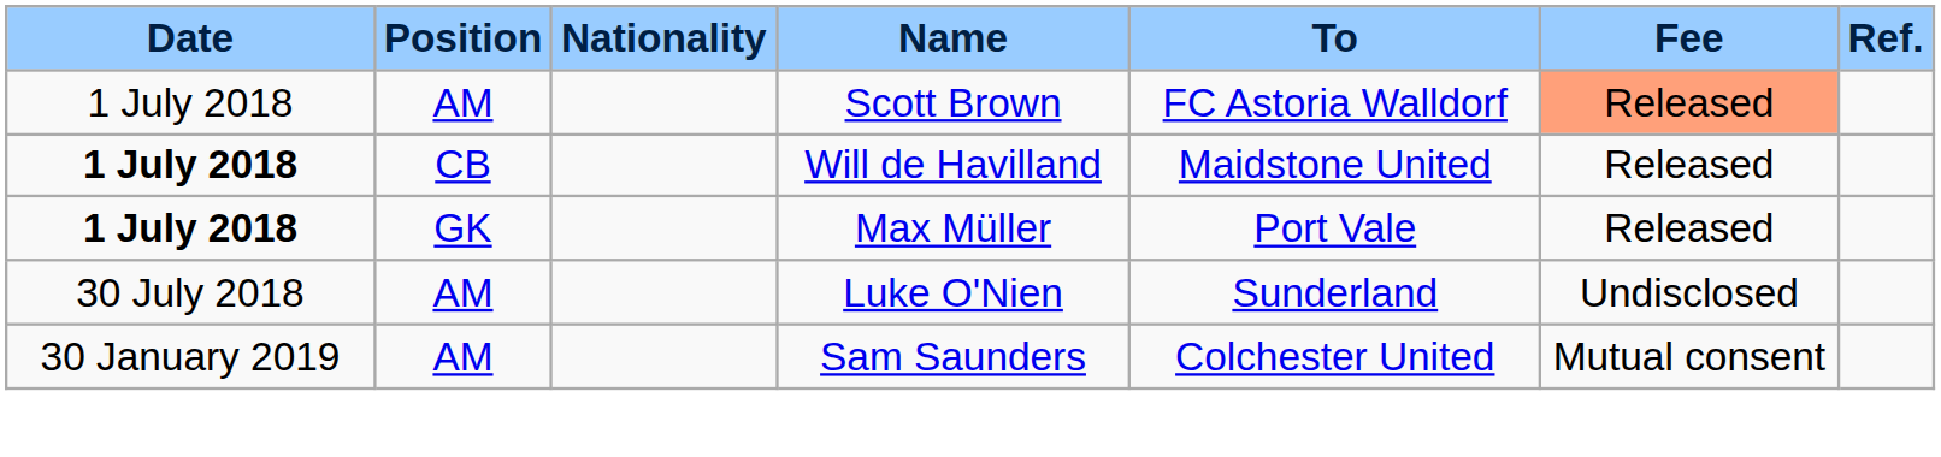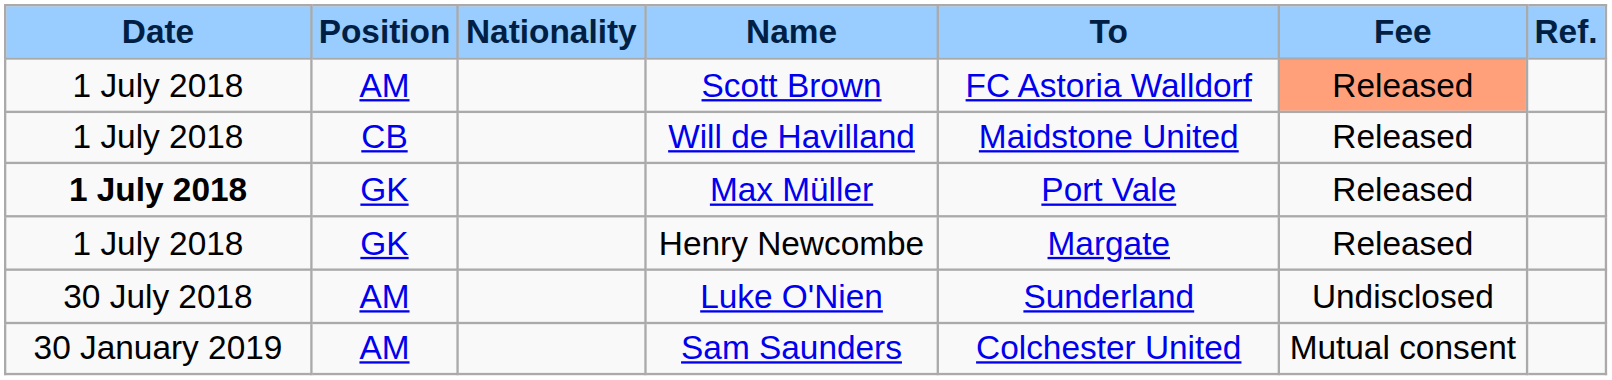 <table class="wikitable"  style="text-align:center; font-size:90%; ">
 <tr>
 <th style="background:#99CCFF; color:#001F44; width:125px;">Date</th>
 <th style="background:#99CCFF; color:#001F44; width:50px;">Position</th>
 <th style="background:#99CCFF; color:#001F44; width:50px;">Nationality</th>
 <th style="background:#99CCFF; color:#001F44; width:120px;">Name</th>
 <th style="background:#99CCFF; color:#001F44; width:140px;">To</th>
 <th style="background:#99CCFF; color:#001F44; width:100px;">Fee</th>
 <th style="background:#99CCFF; color:#001F44; width:25px;">Ref.</th>
 </tr>
 <tr>
 <td>1 July 2018</td>
 <td><a href='#'>AM</a></td>
 <td></td>
 <td><a href='#'>Scott Brown</a></td>
 <td> <a href='#'>FC Astoria Walldorf</a></td>
 <td style="background: lightsalmon;">Released</td>
 <td></td>
 </tr>
 <tr>
-<td><strong>1 July 2018</strong></td>
+<td>1 July 2018</td>
 <td><a href='#'>CB</a></td>
 <td></td>
 <td><a href='#'>Will de Havilland</a></td>
 <td><a href='#'>Maidstone United</a></td>
 <td>Released</td>
 <td></td>
 </tr>
 <tr>
 <td><strong>1 July 2018</strong></td>
 <td><a href='#'>GK</a></td>
 <td></td>
 <td><a href='#'>Max Müller</a></td>
 <td><a href='#'>Port Vale</a></td>
+<td>Released</td>
+<td></td>
+</tr>
+<tr>
+<td>1 July 2018</td>
+<td><a href='#'>GK</a></td>
+<td></td>
+<td>Henry Newcombe</td>
+<td><a href='#'>Margate</a></td>
 <td>Released</td>
 <td></td>
 </tr>
 <tr>
 <td>30 July 2018</td>
 <td><a href='#'>AM</a></td>
 <td></td>
 <td><a href='#'>Luke O'Nien</a></td>
 <td><a href='#'>Sunderland</a></td>
 <td>Undisclosed</td>
 <td></td>
 </tr>
 <tr>
 <td>30 January 2019</td>
 <td><a href='#'>AM</a></td>
 <td></td>
 <td><a href='#'>Sam Saunders</a></td>
 <td><a href='#'>Colchester United</a></td>
 <td>Mutual consent</td>
 <td></td>
 </tr>
 </table>
